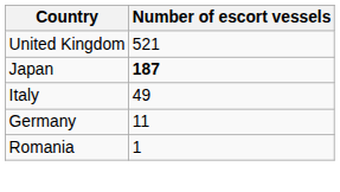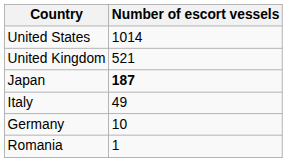 <table class="wikitable">
 <tr>
 <th>Country</th>
 <th>Number of escort vessels</th>
+</tr>
+<tr>
+<td>United States</td>
+<td>1014</td>
 </tr>
 <tr>
 <td>United Kingdom</td>
 <td>521</td>
 </tr>
 <tr>
 <td>Japan</td>
 <td><strong>187</strong></td>
 </tr>
 <tr>
 <td>Italy</td>
 <td>49</td>
 </tr>
 <tr>
 <td>Germany</td>
-<td>11</td>
+<td>10</td>
 </tr>
 <tr>
 <td>Romania</td>
 <td>1</td>
 </tr>
 </table>
